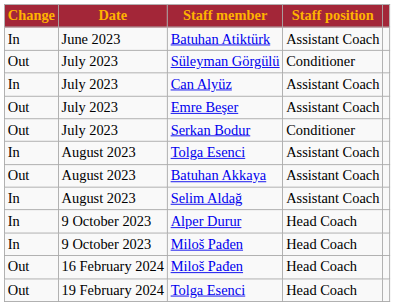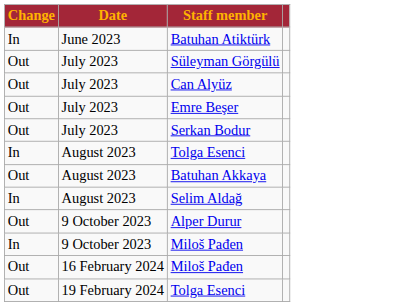 <table class="wikitable">
 <tr>
 <th style="color:#FFB300; background:#A32638;">Change</th>
 <th style="color:#FFB300; background:#A32638;">Date</th>
 <th style="color:#FFB300; background:#A32638;">Staff member</th>
-<th style="color:#FFB300; background:#A32638;">Staff position</th>
 <th style="color:#FFB300; background:#A32638;"></th>
 </tr>
 <tr>
 <td>In</td>
 <td>June 2023</td>
 <td> <a href='#'>Batuhan Atiktürk</a></td>
-<td>Assistant Coach</td>
 <td></td>
 </tr>
 <tr>
 <td>Out</td>
 <td>July 2023</td>
 <td> <a href='#'>Süleyman Görgülü</a></td>
-<td>Conditioner</td>
 <td></td>
 </tr>
 <tr>
-<td>In</td>
+<td>Out</td>
 <td>July 2023</td>
 <td> <a href='#'>Can Alyüz</a></td>
-<td>Assistant Coach</td>
 <td></td>
 </tr>
 <tr>
 <td>Out</td>
 <td>July 2023</td>
 <td> <a href='#'>Emre Beşer</a></td>
-<td>Assistant Coach</td>
 <td></td>
 </tr>
 <tr>
 <td>Out</td>
 <td>July 2023</td>
 <td> <a href='#'>Serkan Bodur</a></td>
-<td>Conditioner</td>
 <td></td>
 </tr>
 <tr>
 <td>In</td>
 <td>August 2023</td>
 <td> <a href='#'>Tolga Esenci</a></td>
-<td>Assistant Coach</td>
 <td></td>
 </tr>
 <tr>
 <td>Out</td>
 <td>August 2023</td>
 <td> <a href='#'>Batuhan Akkaya</a></td>
-<td>Assistant Coach</td>
 <td></td>
 </tr>
 <tr>
 <td>In</td>
 <td>August 2023</td>
 <td> <a href='#'>Selim Aldağ</a></td>
-<td>Assistant Coach</td>
 <td></td>
 </tr>
 <tr>
-<td>In</td>
+<td>Out</td>
 <td>9 October 2023</td>
 <td> <a href='#'>Alper Durur</a></td>
-<td>Head Coach</td>
 <td></td>
 </tr>
 <tr>
 <td>In</td>
 <td>9 October 2023</td>
 <td> <a href='#'>Miloš Pađen</a></td>
-<td>Head Coach</td>
 <td></td>
 </tr>
 <tr>
 <td>Out</td>
 <td>16 February 2024</td>
 <td> <a href='#'>Miloš Pađen</a></td>
-<td>Head Coach</td>
 <td></td>
 </tr>
 <tr>
 <td>Out</td>
 <td>19 February 2024</td>
 <td> <a href='#'>Tolga Esenci</a></td>
-<td>Head Coach</td>
 <td></td>
 </tr>
 </table>
